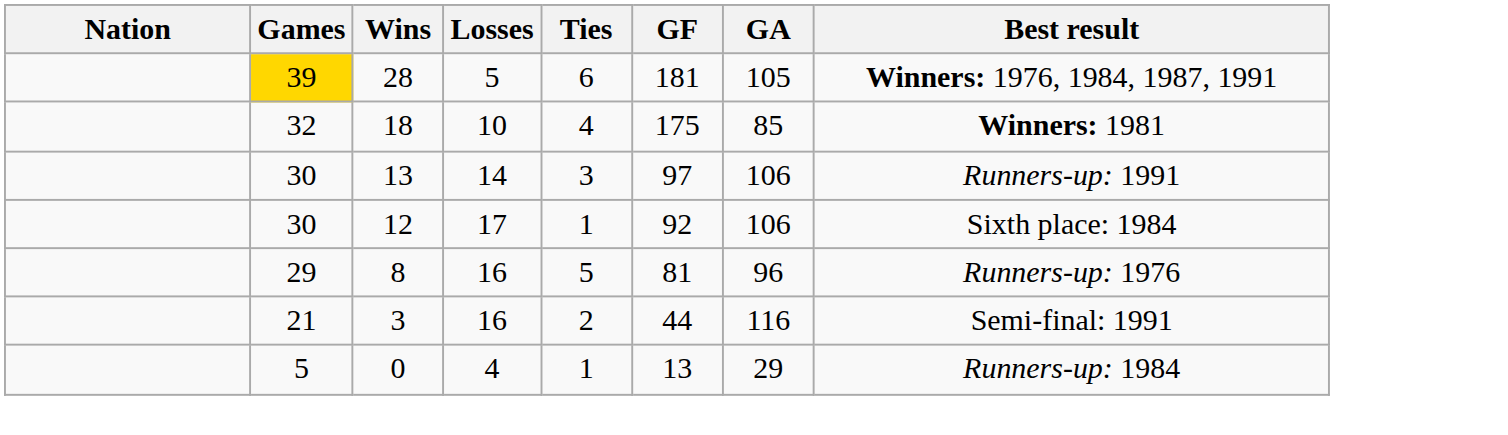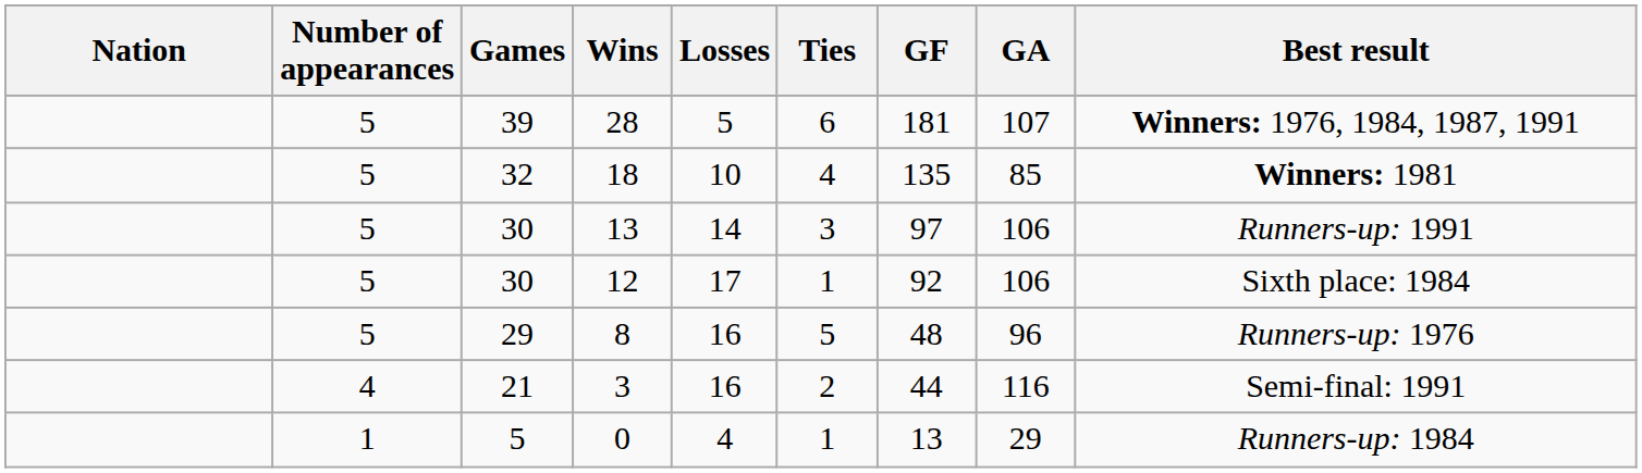 <table class="wikitable sortable" style="font-size:97%; text-align:center">
 <tr>
 <th width="120">Nation</th>
+<th width="40">Number of appearances</th>
 <th width="40">Games</th>
 <th width="40">Wins</th>
 <th width="40">Losses</th>
 <th width="40">Ties</th>
 <th width="40">GF</th>
 <th width="40">GA</th>
 <th width="260">Best result</th>
 </tr>
 <tr>
 <td align=left></td>
-<td style="background: gold;">39</td>
+<td>5</td>
+<td>39</td>
 <td>28</td>
 <td>5</td>
 <td>6</td>
 <td>181</td>
-<td>105</td>
+<td>107</td>
 <td><strong>Winners:</strong> 1976, 1984, 1987, 1991</td>
 </tr>
 <tr>
 <td align=left></td>
+<td>5</td>
 <td>32</td>
 <td>18</td>
 <td>10</td>
 <td>4</td>
-<td>175</td>
+<td>135</td>
 <td>85</td>
 <td><strong>Winners:</strong> 1981</td>
 </tr>
 <tr>
 <td align=left></td>
+<td>5</td>
 <td>30</td>
 <td>13</td>
 <td>14</td>
 <td>3</td>
 <td>97</td>
 <td>106</td>
 <td><em>Runners-up:</em> 1991</td>
 </tr>
 <tr>
 <td align=left></td>
+<td>5</td>
 <td>30</td>
 <td>12</td>
 <td>17</td>
 <td>1</td>
 <td>92</td>
 <td>106</td>
 <td>Sixth place: 1984</td>
 </tr>
 <tr>
 <td align=left></td>
+<td>5</td>
 <td>29</td>
 <td>8</td>
 <td>16</td>
 <td>5</td>
-<td>81</td>
+<td>48</td>
 <td>96</td>
 <td><em>Runners-up:</em> 1976</td>
 </tr>
 <tr>
 <td align=left></td>
+<td>4</td>
 <td>21</td>
 <td>3</td>
 <td>16</td>
 <td>2</td>
 <td>44</td>
 <td>116</td>
 <td>Semi-final: 1991</td>
 </tr>
 <tr>
 <td align=left></td>
+<td>1</td>
 <td>5</td>
 <td>0</td>
 <td>4</td>
 <td>1</td>
 <td>13</td>
 <td>29</td>
 <td><em>Runners-up:</em> 1984</td>
 </tr>
 </table>
